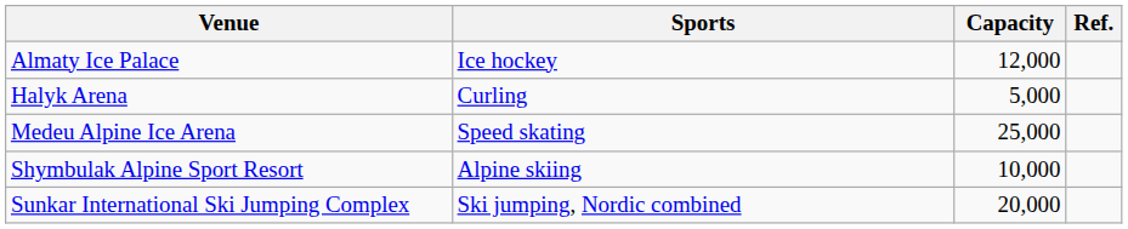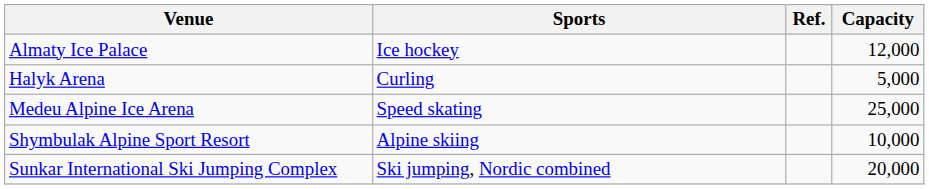 <table class="wikitable sortable" width=780px>
 <tr>
 <th width=40%>Venue</th>
 <th width=45%>Sports</th>
+<th class="unsortable">Ref.</th>
 <th width=10%>Capacity</th>
-<th class="unsortable">Ref.</th>
 </tr>
 <tr>
 <td><a href='#'>Almaty Ice Palace</a></td>
 <td><a href='#'>Ice hockey</a></td>
+<td align=center></td>
 <td align="right">12,000</td>
-<td align=center></td>
 </tr>
 <tr>
 <td><a href='#'>Halyk Arena</a></td>
 <td><a href='#'>Curling</a></td>
+<td align=center></td>
 <td align="right">5,000</td>
-<td align=center></td>
 </tr>
 <tr>
 <td><a href='#'>Medeu Alpine Ice Arena</a></td>
 <td><a href='#'>Speed skating</a></td>
+<td align=center></td>
 <td align="right">25,000</td>
-<td align=center></td>
 </tr>
 <tr>
 <td><a href='#'>Shymbulak Alpine Sport Resort</a></td>
 <td><a href='#'>Alpine skiing</a></td>
+<td align=center></td>
 <td align="right">10,000</td>
-<td align=center></td>
 </tr>
 <tr>
 <td><a href='#'>Sunkar International Ski Jumping Complex</a></td>
 <td><a href='#'>Ski jumping</a>, <a href='#'>Nordic combined</a></td>
+<td align=center></td>
 <td align="right">20,000</td>
-<td align=center></td>
 </tr>
 </table>
